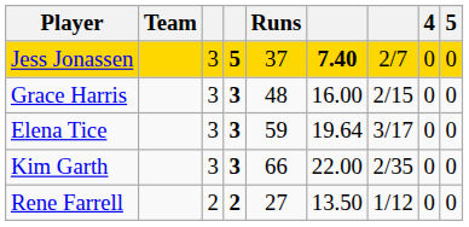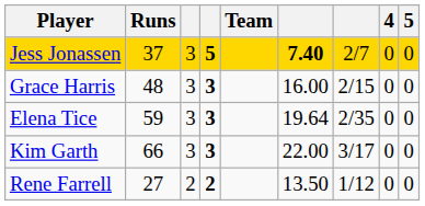 <table class="wikitable sortable" style="text-align:center">
 <tr>
 <th>Player</th>
-<th>Team</th>
+<th>Runs</th>
 <th></th>
 <th></th>
-<th>Runs</th>
+<th>Team</th>
 <th></th>
 <th></th>
 <th>4</th>
 <th>5</th>
 </tr>
 <tr style="background:gold">
 <td align=left><a href='#'>Jess Jonassen</a></td>
-<td></td>
+<td>37</td>
 <td>3</td>
 <td><strong>5</strong></td>
-<td>37</td>
+<td></td>
 <td><strong>7.40</strong></td>
 <td>2/7</td>
 <td>0</td>
 <td>0</td>
 </tr>
 <tr>
 <td align=left><a href='#'>Grace Harris</a></td>
-<td></td>
+<td>48</td>
 <td>3</td>
 <td><strong>3</strong></td>
-<td>48</td>
+<td></td>
 <td>16.00</td>
 <td>2/15</td>
 <td>0</td>
 <td>0</td>
 </tr>
 <tr>
 <td align=left><a href='#'>Elena Tice</a></td>
-<td></td>
+<td>59</td>
 <td>3</td>
 <td><strong>3</strong></td>
-<td>59</td>
+<td></td>
 <td>19.64</td>
+<td>2/35</td>
+<td>0</td>
+<td>0</td>
+</tr>
+<tr>
+<td align=left><a href='#'>Kim Garth</a></td>
+<td>66</td>
+<td>3</td>
+<td><strong>3</strong></td>
+<td></td>
+<td>22.00</td>
 <td>3/17</td>
 <td>0</td>
 <td>0</td>
 </tr>
 <tr>
-<td align=left><a href='#'>Kim Garth</a></td>
-<td></td>
-<td>3</td>
-<td><strong>3</strong></td>
-<td>66</td>
-<td>22.00</td>
-<td>2/35</td>
-<td>0</td>
-<td>0</td>
-</tr>
-<tr>
 <td align=left><a href='#'>Rene Farrell</a></td>
-<td></td>
+<td>27</td>
 <td>2</td>
 <td><strong>2</strong></td>
-<td>27</td>
+<td></td>
 <td>13.50</td>
 <td>1/12</td>
 <td>0</td>
 <td>0</td>
 </tr>
 </table>
